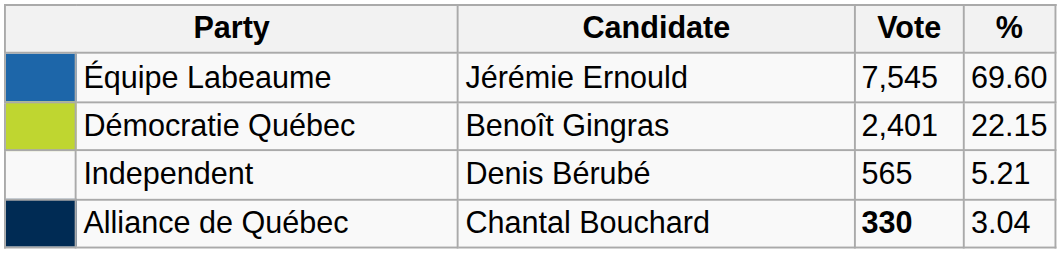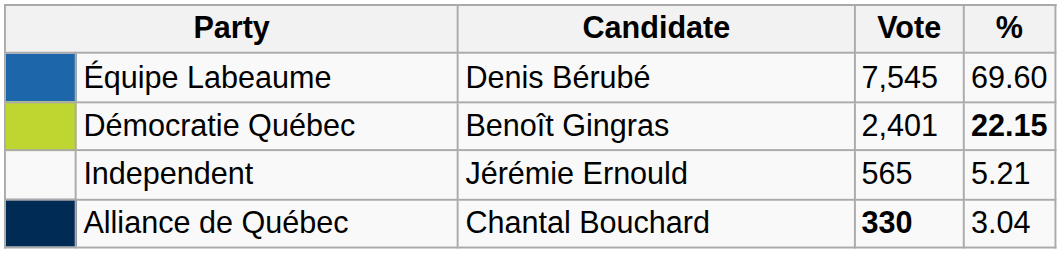 <table class="wikitable">
 <tr>
 </tr>
 <tr>
 <th bgcolor="#DDDDFF" width="230px" colspan="2">Party</th>
 <th bgcolor="#DDDDFF" width="200px">Candidate</th>
 <th bgcolor="#DDDDFF" width="50px">Vote</th>
 <th bgcolor="#DDDDFF" width="30px">%</th>
 </tr>
 <tr>
 <td bgcolor=#1D66A9 width="30px"> </td>
 <td>Équipe Labeaume</td>
-<td>Jérémie Ernould</td>
+<td>Denis Bérubé</td>
 <td>7,545</td>
 <td>69.60</td>
 </tr>
 <tr>
 <td bgcolor=#BFD630 width="30px"> </td>
 <td>Démocratie Québec</td>
 <td>Benoît Gingras</td>
 <td>2,401</td>
-<td>22.15</td>
+<td><strong>22.15</strong></td>
 </tr>
 <tr>
 <td> </td>
 <td>Independent</td>
-<td>Denis Bérubé</td>
+<td>Jérémie Ernould</td>
 <td>565</td>
 <td>5.21</td>
 </tr>
 <tr>
 <td bgcolor=#002B54 width="30px"> </td>
 <td>Alliance de Québec</td>
 <td>Chantal Bouchard</td>
 <td><strong>330</strong></td>
 <td>3.04</td>
 </tr>
 </table>
